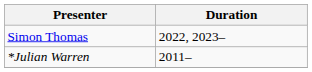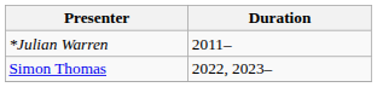 <table class="wikitable">
 <tr>
 <th style="width:175px;" scope="col">Presenter</th>
 <th style="width:175px;">Duration</th>
 </tr>
 <tr>
+<td><em>*Julian Warren</em></td>
+<td>2011–</td>
+</tr>
+<tr>
 <td><a href='#'>Simon Thomas</a></td>
 <td>2022, 2023–</td>
 </tr>
 <tr>
-<td><em>*Julian Warren</em></td>
-<td>2011–</td>
-</tr>
-<tr>
 </tr>
 </table>
